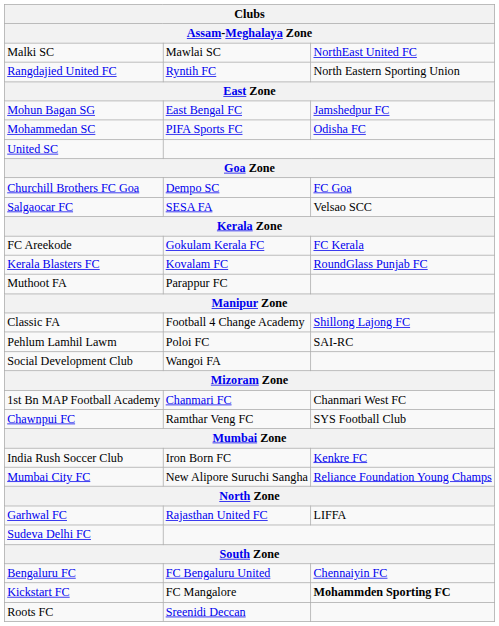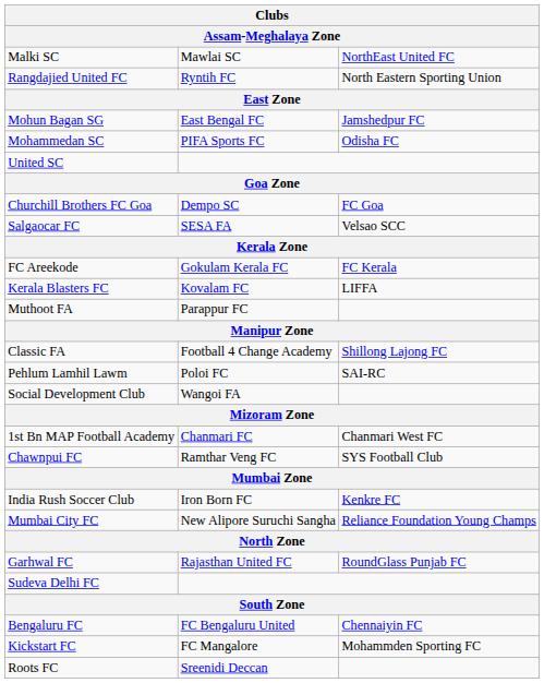 <table class="wikitable sortable">
 <tr>
 <th colspan="3">Clubs</th>
 </tr>
 <tr>
 <th colspan="3"><a href='#'>Assam</a>-<a href='#'>Meghalaya</a> Zone</th>
 </tr>
 <tr>
 <td>Malki SC</td>
 <td>Mawlai SC</td>
 <td><a href='#'>NorthEast United FC</a></td>
 </tr>
 <tr>
 <td><a href='#'>Rangdajied United FC</a></td>
 <td><a href='#'>Ryntih FC</a></td>
 <td>North Eastern Sporting Union</td>
 </tr>
 <tr>
 <th colspan="3"><a href='#'>East</a> Zone</th>
 </tr>
 <tr>
 <td><a href='#'>Mohun Bagan SG</a></td>
 <td><a href='#'>East Bengal FC</a></td>
 <td><a href='#'>Jamshedpur FC</a></td>
 </tr>
 <tr>
 <td><a href='#'>Mohammedan SC</a></td>
 <td><a href='#'>PIFA Sports FC</a></td>
 <td><a href='#'>Odisha FC</a></td>
 </tr>
 <tr>
 <td><a href='#'>United SC</a></td>
 <td colspan="2"></td>
 </tr>
 <tr>
 <th colspan="3"><a href='#'>Goa</a> Zone</th>
 </tr>
 <tr>
 <td><a href='#'>Churchill Brothers FC Goa</a></td>
 <td><a href='#'>Dempo SC</a></td>
 <td><a href='#'>FC Goa</a></td>
 </tr>
 <tr>
 <td><a href='#'>Salgaocar FC</a></td>
 <td><a href='#'>SESA FA</a></td>
 <td>Velsao SCC</td>
 </tr>
 <tr>
 <th colspan="3"><a href='#'>Kerala</a> Zone</th>
 </tr>
 <tr>
 <td>FC Areekode</td>
 <td><a href='#'>Gokulam Kerala FC</a></td>
 <td><a href='#'>FC Kerala</a></td>
 </tr>
 <tr>
 <td><a href='#'>Kerala Blasters FC</a></td>
 <td><a href='#'>Kovalam FC</a></td>
-<td><a href='#'>RoundGlass Punjab FC</a></td>
+<td>LIFFA</td>
 </tr>
 <tr>
 <td>Muthoot FA</td>
 <td>Parappur FC</td>
 <td></td>
 </tr>
 <tr>
 <th colspan="3"><a href='#'>Manipur</a> Zone</th>
 </tr>
 <tr>
 <td>Classic FA</td>
 <td>Football 4 Change Academy</td>
 <td><a href='#'>Shillong Lajong FC</a></td>
 </tr>
 <tr>
 <td>Pehlum Lamhil Lawm</td>
 <td>Poloi FC</td>
 <td>SAI-RC</td>
 </tr>
 <tr>
 <td>Social Development Club</td>
 <td>Wangoi FA</td>
 <td></td>
 </tr>
 <tr>
 <th colspan="3"><a href='#'>Mizoram</a> Zone</th>
 </tr>
 <tr>
 <td>1st Bn MAP Football Academy</td>
 <td><a href='#'>Chanmari FC</a></td>
 <td>Chanmari West FC</td>
 </tr>
 <tr>
 <td><a href='#'>Chawnpui FC</a></td>
 <td>Ramthar Veng FC</td>
 <td>SYS Football Club</td>
 </tr>
 <tr>
 <th colspan="3"><a href='#'>Mumbai</a> Zone</th>
 </tr>
 <tr>
 <td>India Rush Soccer Club</td>
 <td>Iron Born FC</td>
 <td><a href='#'>Kenkre FC</a></td>
 </tr>
 <tr>
 <td><a href='#'>Mumbai City FC</a></td>
 <td>New Alipore Suruchi Sangha</td>
 <td><a href='#'>Reliance Foundation Young Champs</a></td>
 </tr>
 <tr>
 <th colspan="3"><a href='#'>North</a> Zone</th>
 </tr>
 <tr>
 <td><a href='#'>Garhwal FC</a></td>
 <td><a href='#'>Rajasthan United FC</a></td>
-<td>LIFFA</td>
+<td><a href='#'>RoundGlass Punjab FC</a></td>
 </tr>
 <tr>
 <td><a href='#'>Sudeva Delhi FC</a></td>
 <td colspan="2"></td>
 </tr>
 <tr>
 <th colspan="3"><a href='#'>South</a> Zone</th>
 </tr>
 <tr>
 <td><a href='#'>Bengaluru FC</a></td>
 <td><a href='#'>FC Bengaluru United</a></td>
 <td><a href='#'>Chennaiyin FC</a></td>
 </tr>
 <tr>
 <td><a href='#'>Kickstart FC</a></td>
 <td>FC Mangalore</td>
-<td><strong>Mohammden Sporting FC</strong></td>
+<td>Mohammden Sporting FC</td>
 </tr>
 <tr>
 <td>Roots FC</td>
 <td><a href='#'>Sreenidi Deccan</a></td>
 <td></td>
 </tr>
 </table>
